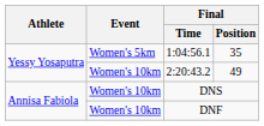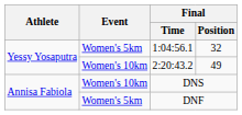 <table class="wikitable" border="1" style="font-size:90%">
 <tr>
 <th rowspan=2>Athlete</th>
 <th rowspan=2>Event</th>
 <th colspan=2>Final</th>
 </tr>
 <tr>
 <th>Time</th>
 <th>Position</th>
 </tr>
 <tr>
 <td rowspan=2><a href='#'>Yessy Yosaputra</a></td>
 <td><a href='#'>Women's 5km</a></td>
 <td align=center>1:04:56.1</td>
-<td align=center>35</td>
+<td align=center>32</td>
 </tr>
 <tr>
 <td><a href='#'>Women's 10km</a></td>
 <td align=center>2:20:43.2</td>
 <td align=center>49</td>
 </tr>
 <tr>
 <td rowspan=2><a href='#'>Annisa Fabiola</a></td>
 <td><a href='#'>Women's 10km</a></td>
 <td align=center colspan=2>DNS</td>
 </tr>
 <tr>
-<td><a href='#'>Women's 10km</a></td>
+<td><a href='#'>Women's 5km</a></td>
 <td align=center colspan=2>DNF</td>
 </tr>
 </table>
